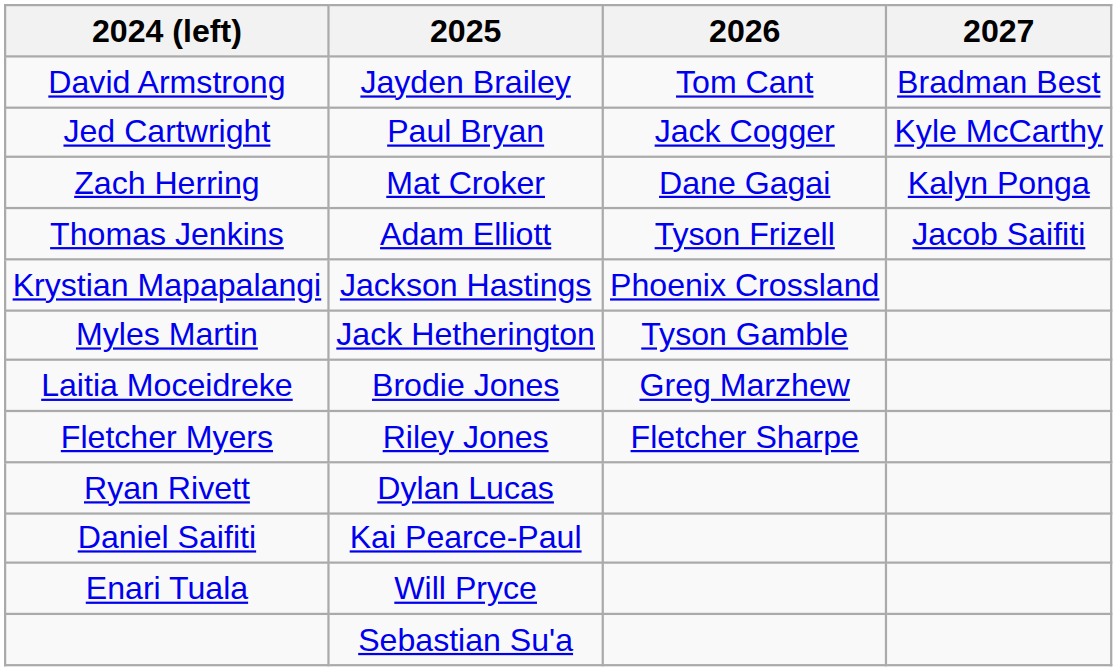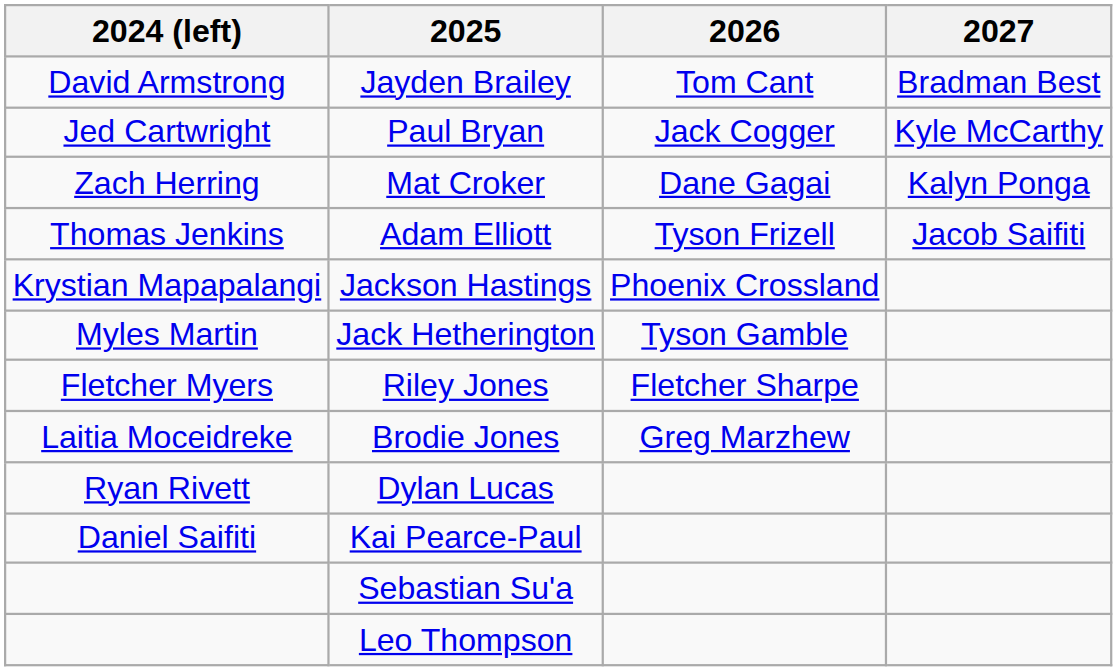 <table class="wikitable" style="text-align: center; font-size:90%">
 <tr>
 <th>2024 (left)</th>
 <th>2025</th>
 <th>2026</th>
 <th>2027</th>
 </tr>
 <tr>
 <td><a href='#'>David Armstrong</a></td>
 <td><a href='#'>Jayden Brailey</a></td>
 <td><a href='#'>Tom Cant</a></td>
 <td><a href='#'>Bradman Best</a></td>
 </tr>
 <tr>
 <td><a href='#'>Jed Cartwright</a></td>
 <td><a href='#'>Paul Bryan</a></td>
 <td><a href='#'>Jack Cogger</a></td>
 <td><a href='#'>Kyle McCarthy</a></td>
 </tr>
 <tr>
 <td><a href='#'>Zach Herring</a></td>
 <td><a href='#'>Mat Croker</a></td>
 <td><a href='#'>Dane Gagai</a></td>
 <td><a href='#'>Kalyn Ponga</a></td>
 </tr>
 <tr>
 <td><a href='#'>Thomas Jenkins</a></td>
 <td><a href='#'>Adam Elliott</a></td>
 <td><a href='#'>Tyson Frizell</a></td>
 <td><a href='#'>Jacob Saifiti</a></td>
 </tr>
 <tr>
 <td><a href='#'>Krystian Mapapalangi</a></td>
 <td><a href='#'>Jackson Hastings</a></td>
 <td><a href='#'>Phoenix Crossland</a></td>
 <td></td>
 </tr>
 <tr>
 <td><a href='#'>Myles Martin</a></td>
 <td><a href='#'>Jack Hetherington</a></td>
 <td><a href='#'>Tyson Gamble</a></td>
 <td></td>
 </tr>
 <tr>
+<td><a href='#'>Fletcher Myers</a></td>
+<td><a href='#'>Riley Jones</a></td>
+<td><a href='#'>Fletcher Sharpe</a></td>
+<td></td>
+</tr>
+<tr>
 <td><a href='#'>Laitia Moceidreke</a></td>
 <td><a href='#'>Brodie Jones</a></td>
 <td><a href='#'>Greg Marzhew</a></td>
-<td></td>
-</tr>
-<tr>
-<td><a href='#'>Fletcher Myers</a></td>
-<td><a href='#'>Riley Jones</a></td>
-<td><a href='#'>Fletcher Sharpe</a></td>
 <td></td>
 </tr>
 <tr>
 <td><a href='#'>Ryan Rivett</a></td>
 <td><a href='#'>Dylan Lucas</a></td>
 <td></td>
 <td></td>
 </tr>
 <tr>
 <td><a href='#'>Daniel Saifiti</a></td>
 <td><a href='#'>Kai Pearce-Paul</a></td>
 <td></td>
 <td></td>
 </tr>
 <tr>
-<td><a href='#'>Enari Tuala</a></td>
-<td><a href='#'>Will Pryce</a></td>
+<td></td>
+<td><a href='#'>Sebastian Su'a</a></td>
 <td></td>
 <td></td>
 </tr>
 <tr>
 <td></td>
-<td><a href='#'>Sebastian Su'a</a></td>
+<td><a href='#'>Leo Thompson</a></td>
 <td></td>
 <td></td>
 </tr>
 </table>
